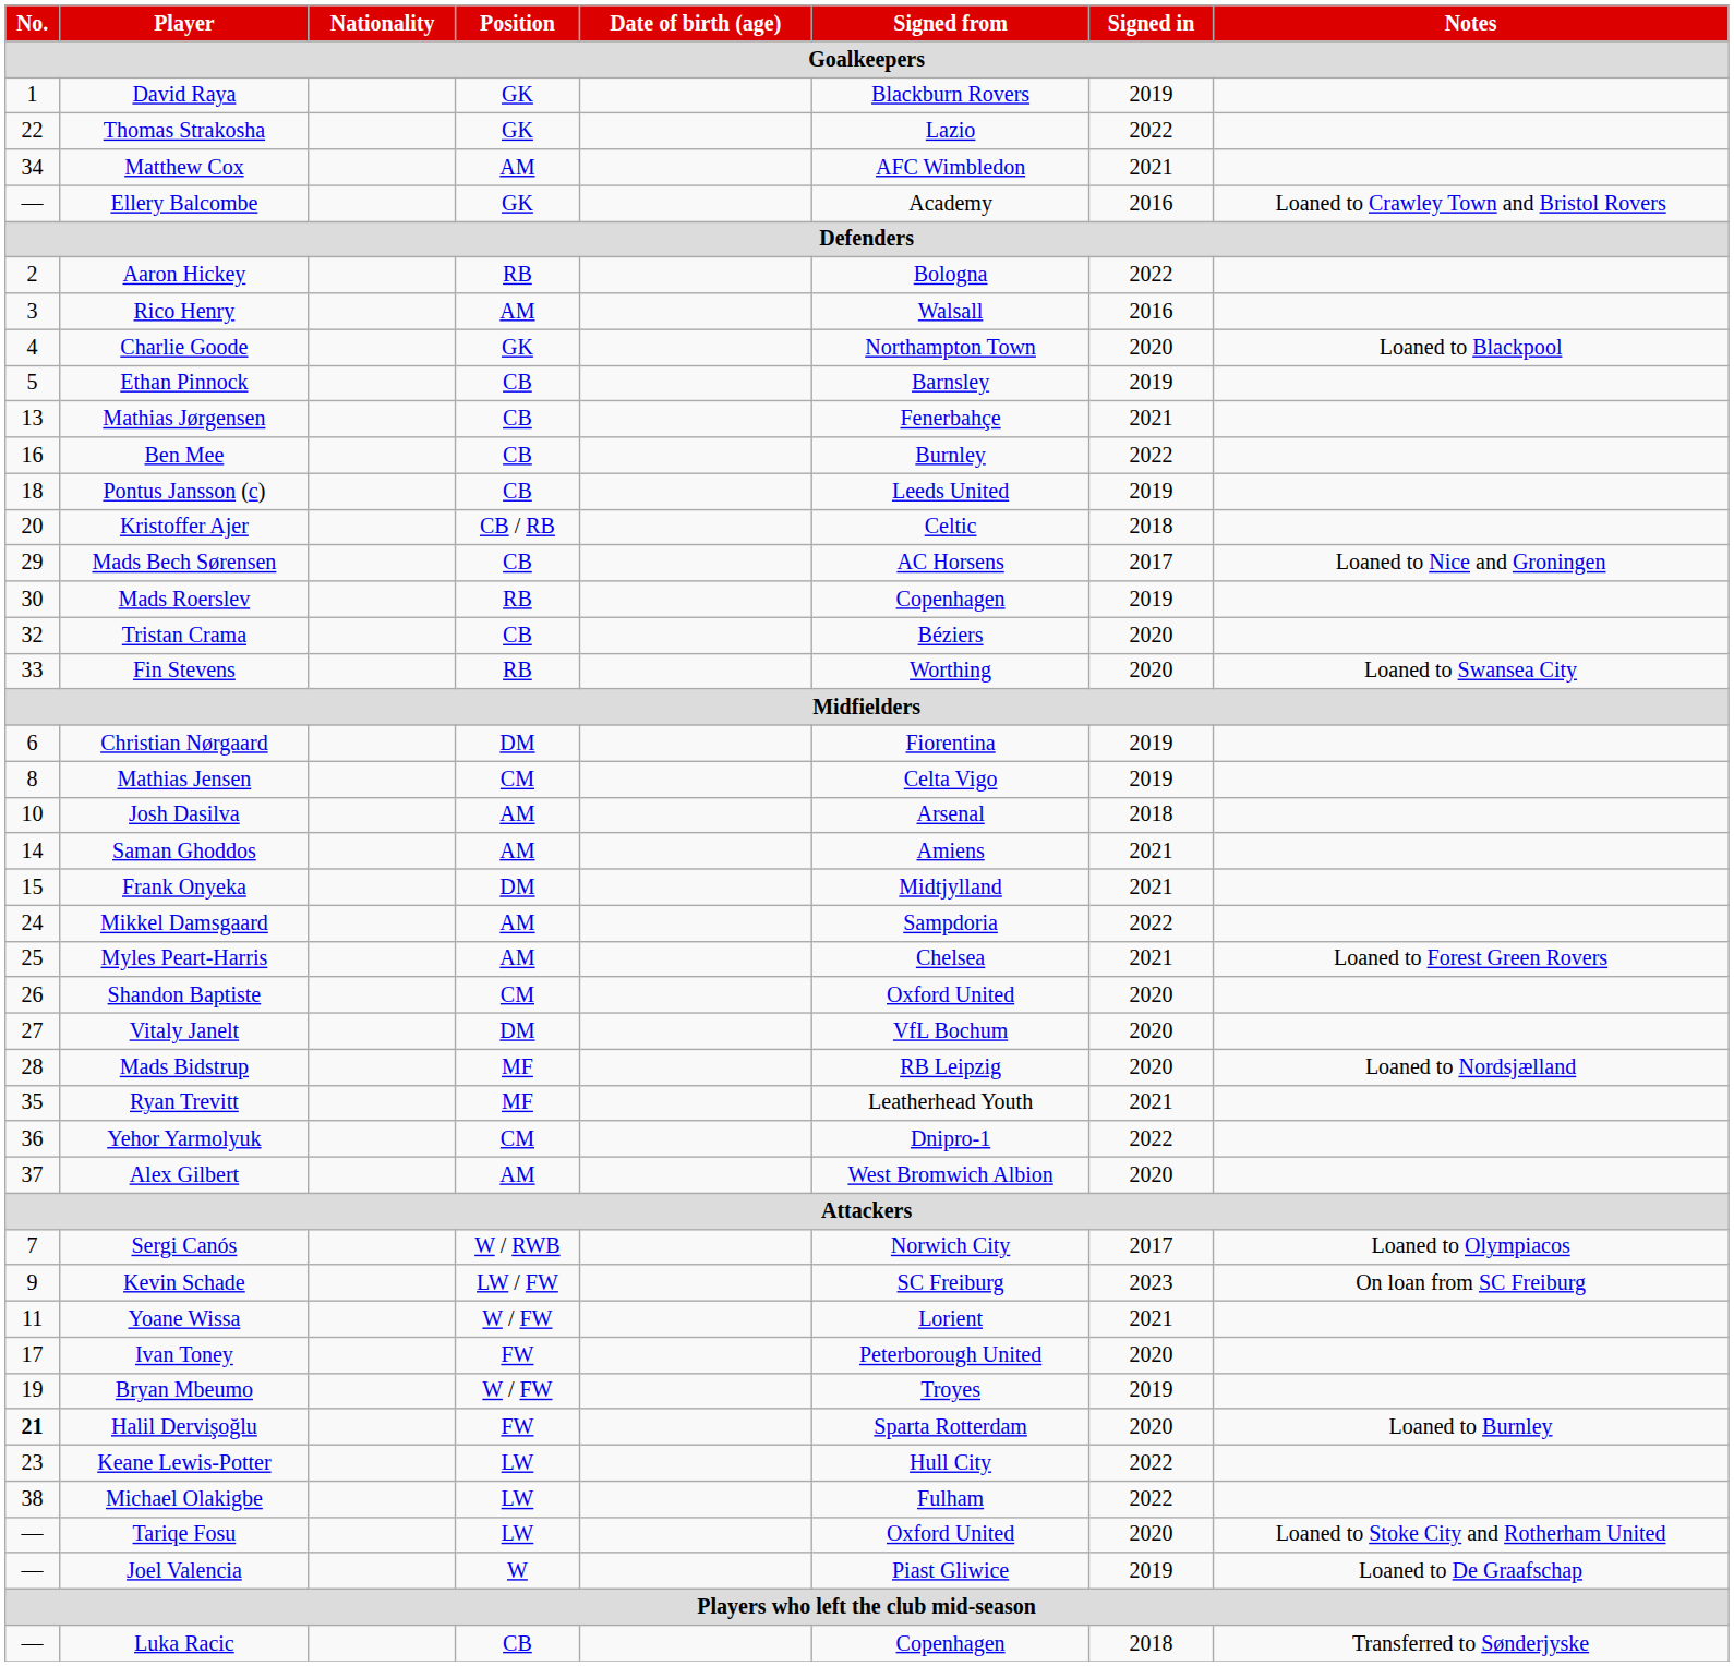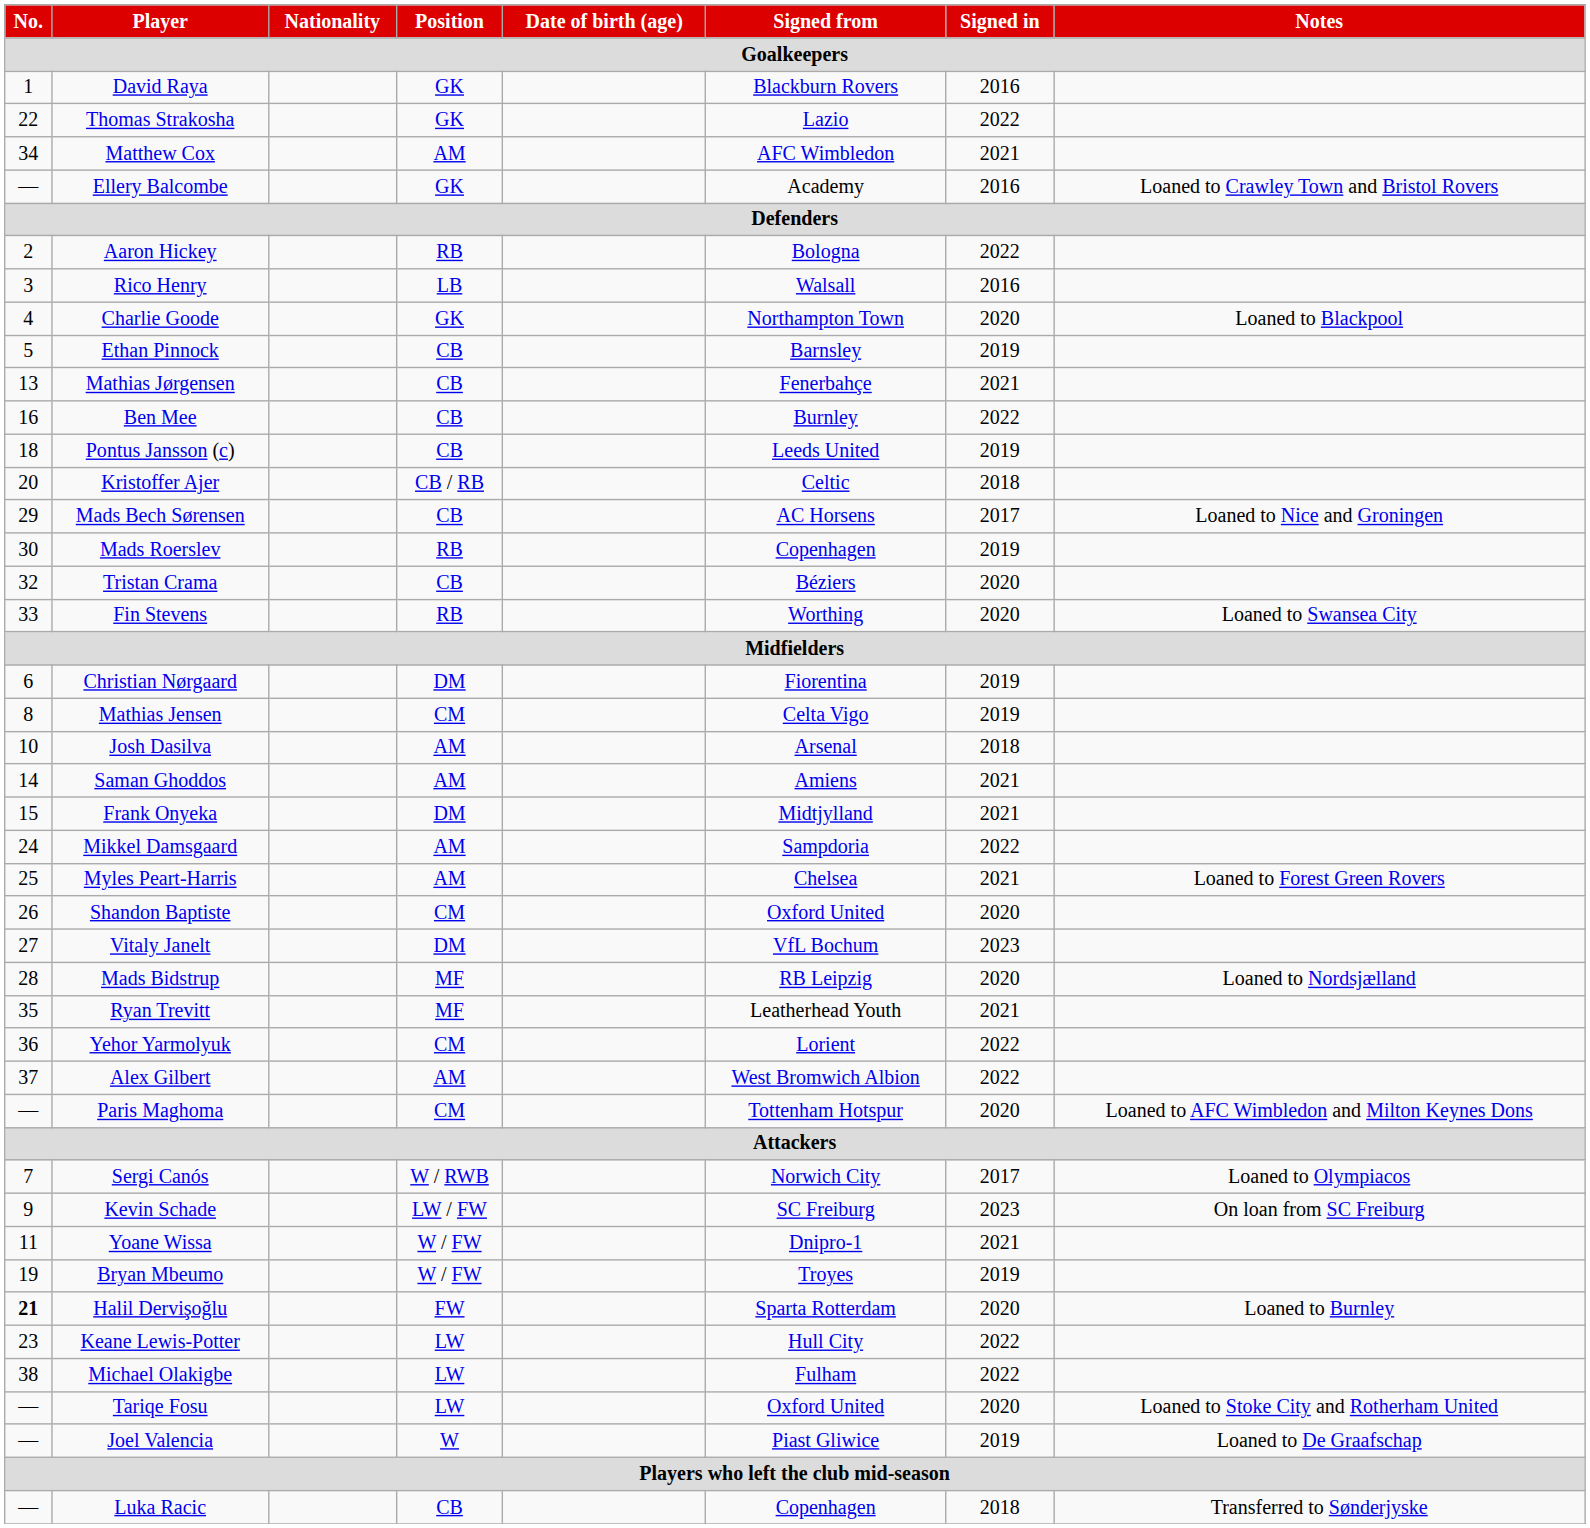 <table class="wikitable" style="text-align:center; font-size:90%; width:90%;">
 <tr>
 <th style="background:#d00; color:white;">No.</th>
 <th style="background:#d00; color:white;">Player</th>
 <th style="background:#d00; color:white;">Nationality</th>
 <th style="background:#d00; color:white;">Position</th>
 <th style="background:#d00; color:white;">Date of birth (age)</th>
 <th style="background:#d00; color:white;">Signed from</th>
 <th style="background:#d00; color:white;">Signed in</th>
 <th style="background:#d00; color:white;">Notes</th>
 </tr>
 <tr>
 <th colspan="8" scope="row" style="background:#dcdcdc;">Goalkeepers</th>
 </tr>
 <tr>
 <td>1</td>
 <td><a href='#'>David Raya</a></td>
 <td></td>
 <td><a href='#'>GK</a></td>
 <td></td>
 <td><a href='#'>Blackburn Rovers</a></td>
-<td>2019</td>
+<td>2016</td>
 <td></td>
 </tr>
 <tr>
 <td>22</td>
 <td><a href='#'>Thomas Strakosha</a></td>
 <td></td>
 <td><a href='#'>GK</a></td>
 <td></td>
 <td><a href='#'>Lazio</a></td>
 <td>2022</td>
 <td></td>
 </tr>
 <tr>
 <td>34</td>
 <td><a href='#'>Matthew Cox</a></td>
 <td></td>
 <td><a href='#'>AM</a></td>
 <td></td>
 <td><a href='#'>AFC Wimbledon</a></td>
 <td>2021</td>
 <td></td>
 </tr>
 <tr>
 <td>—</td>
 <td><a href='#'>Ellery Balcombe</a></td>
 <td></td>
 <td><a href='#'>GK</a></td>
 <td></td>
 <td>Academy</td>
 <td>2016</td>
 <td>Loaned to <a href='#'>Crawley Town</a> and <a href='#'>Bristol Rovers</a></td>
 </tr>
 <tr>
 <th colspan="8" scope="row" style="background:#dcdcdc;">Defenders</th>
 </tr>
 <tr>
 <td>2</td>
 <td><a href='#'>Aaron Hickey</a></td>
 <td></td>
 <td><a href='#'>RB</a></td>
 <td></td>
 <td><a href='#'>Bologna</a></td>
 <td>2022</td>
 <td></td>
 </tr>
 <tr>
 <td>3</td>
 <td><a href='#'>Rico Henry</a></td>
 <td></td>
-<td><a href='#'>AM</a></td>
+<td><a href='#'>LB</a></td>
 <td></td>
 <td><a href='#'>Walsall</a></td>
 <td>2016</td>
 <td></td>
 </tr>
 <tr>
 <td>4</td>
 <td><a href='#'>Charlie Goode</a></td>
 <td></td>
 <td><a href='#'>GK</a></td>
 <td></td>
 <td><a href='#'>Northampton Town</a></td>
 <td>2020</td>
 <td>Loaned to <a href='#'>Blackpool</a></td>
 </tr>
 <tr>
 <td>5</td>
 <td><a href='#'>Ethan Pinnock</a></td>
 <td></td>
 <td><a href='#'>CB</a></td>
 <td></td>
 <td><a href='#'>Barnsley</a></td>
 <td>2019</td>
 <td></td>
 </tr>
 <tr>
 <td>13</td>
 <td><a href='#'>Mathias Jørgensen</a></td>
 <td></td>
 <td><a href='#'>CB</a></td>
 <td></td>
 <td><a href='#'>Fenerbahçe</a></td>
 <td>2021</td>
 <td></td>
 </tr>
 <tr>
 <td>16</td>
 <td><a href='#'>Ben Mee</a></td>
 <td></td>
 <td><a href='#'>CB</a></td>
 <td></td>
 <td><a href='#'>Burnley</a></td>
 <td>2022</td>
 <td></td>
 </tr>
 <tr>
 <td>18</td>
 <td><a href='#'>Pontus Jansson</a> (<a href='#'>c</a>)</td>
 <td></td>
 <td><a href='#'>CB</a></td>
 <td></td>
 <td><a href='#'>Leeds United</a></td>
 <td>2019</td>
 <td></td>
 </tr>
 <tr>
 <td>20</td>
 <td><a href='#'>Kristoffer Ajer</a></td>
 <td></td>
 <td><a href='#'>CB</a> / <a href='#'>RB</a></td>
 <td></td>
 <td><a href='#'>Celtic</a></td>
 <td>2018</td>
 <td></td>
 </tr>
 <tr>
 <td>29</td>
 <td><a href='#'>Mads Bech Sørensen</a></td>
 <td></td>
 <td><a href='#'>CB</a></td>
 <td></td>
 <td><a href='#'>AC Horsens</a></td>
 <td>2017</td>
 <td>Loaned to <a href='#'>Nice</a> and <a href='#'>Groningen</a></td>
 </tr>
 <tr>
 <td>30</td>
 <td><a href='#'>Mads Roerslev</a></td>
 <td></td>
 <td><a href='#'>RB</a></td>
 <td></td>
 <td><a href='#'>Copenhagen</a></td>
 <td>2019</td>
 <td></td>
 </tr>
 <tr>
 <td>32</td>
 <td><a href='#'>Tristan Crama</a></td>
 <td></td>
 <td><a href='#'>CB</a></td>
 <td></td>
 <td><a href='#'>Béziers</a></td>
 <td>2020</td>
 <td></td>
 </tr>
 <tr>
 <td>33</td>
 <td><a href='#'>Fin Stevens</a></td>
 <td></td>
 <td><a href='#'>RB</a></td>
 <td></td>
 <td><a href='#'>Worthing</a></td>
 <td>2020</td>
 <td>Loaned to <a href='#'>Swansea City</a></td>
 </tr>
 <tr>
 <th colspan="8" scope="row" style="background:#dcdcdc;">Midfielders</th>
 </tr>
 <tr>
 <td>6</td>
 <td><a href='#'>Christian Nørgaard</a></td>
 <td></td>
 <td><a href='#'>DM</a></td>
 <td></td>
 <td><a href='#'>Fiorentina</a></td>
 <td>2019</td>
 <td></td>
 </tr>
 <tr>
 <td>8</td>
 <td><a href='#'>Mathias Jensen</a></td>
 <td></td>
 <td><a href='#'>CM</a></td>
 <td></td>
 <td><a href='#'>Celta Vigo</a></td>
 <td>2019</td>
 <td></td>
 </tr>
 <tr>
 <td>10</td>
 <td><a href='#'>Josh Dasilva</a></td>
 <td></td>
 <td><a href='#'>AM</a></td>
 <td></td>
 <td><a href='#'>Arsenal</a></td>
 <td>2018</td>
 <td></td>
 </tr>
 <tr>
 <td>14</td>
 <td><a href='#'>Saman Ghoddos</a></td>
 <td></td>
 <td><a href='#'>AM</a></td>
 <td></td>
 <td><a href='#'>Amiens</a></td>
 <td>2021</td>
 <td></td>
 </tr>
 <tr>
 <td>15</td>
 <td><a href='#'>Frank Onyeka</a></td>
 <td></td>
 <td><a href='#'>DM</a></td>
 <td></td>
 <td><a href='#'>Midtjylland</a></td>
 <td>2021</td>
 <td></td>
 </tr>
 <tr>
 <td>24</td>
 <td><a href='#'>Mikkel Damsgaard</a></td>
 <td></td>
 <td><a href='#'>AM</a></td>
 <td></td>
 <td><a href='#'>Sampdoria</a></td>
 <td>2022</td>
 <td></td>
 </tr>
 <tr>
 <td>25</td>
 <td><a href='#'>Myles Peart-Harris</a></td>
 <td></td>
 <td><a href='#'>AM</a></td>
 <td></td>
 <td><a href='#'>Chelsea</a></td>
 <td>2021</td>
 <td>Loaned to <a href='#'>Forest Green Rovers</a></td>
 </tr>
 <tr>
 <td>26</td>
 <td><a href='#'>Shandon Baptiste</a></td>
 <td></td>
 <td><a href='#'>CM</a></td>
 <td></td>
 <td><a href='#'>Oxford United</a></td>
 <td>2020</td>
 <td></td>
 </tr>
 <tr>
 <td>27</td>
 <td><a href='#'>Vitaly Janelt</a></td>
 <td></td>
 <td><a href='#'>DM</a></td>
 <td></td>
 <td><a href='#'>VfL Bochum</a></td>
-<td>2020</td>
+<td>2023</td>
 <td></td>
 </tr>
 <tr>
 <td>28</td>
 <td><a href='#'>Mads Bidstrup</a></td>
 <td></td>
 <td><a href='#'>MF</a></td>
 <td></td>
 <td><a href='#'>RB Leipzig</a></td>
 <td>2020</td>
 <td>Loaned to <a href='#'>Nordsjælland</a></td>
 </tr>
 <tr>
 <td>35</td>
 <td><a href='#'>Ryan Trevitt</a></td>
 <td></td>
 <td><a href='#'>MF</a></td>
 <td></td>
 <td>Leatherhead Youth</td>
 <td>2021</td>
 <td></td>
 </tr>
 <tr>
 <td>36</td>
 <td><a href='#'>Yehor Yarmolyuk</a></td>
 <td></td>
 <td><a href='#'>CM</a></td>
 <td></td>
-<td><a href='#'>Dnipro-1</a></td>
+<td><a href='#'>Lorient</a></td>
 <td>2022</td>
 <td></td>
 </tr>
 <tr>
 <td>37</td>
 <td><a href='#'>Alex Gilbert</a></td>
 <td></td>
 <td><a href='#'>AM</a></td>
 <td></td>
 <td><a href='#'>West Bromwich Albion</a></td>
+<td>2022</td>
+<td></td>
+</tr>
+<tr>
+<td>―</td>
+<td><a href='#'>Paris Maghoma</a></td>
+<td></td>
+<td><a href='#'>CM</a></td>
+<td></td>
+<td><a href='#'>Tottenham Hotspur</a></td>
 <td>2020</td>
-<td></td>
+<td>Loaned to <a href='#'>AFC Wimbledon</a> and <a href='#'>Milton Keynes Dons</a></td>
 </tr>
 <tr>
 <th colspan="8" scope="row" style="background:#dcdcdc;">Attackers</th>
 </tr>
 <tr>
 <td>7</td>
 <td><a href='#'>Sergi Canós</a></td>
 <td></td>
 <td><a href='#'>W</a> / <a href='#'>RWB</a></td>
 <td></td>
 <td><a href='#'>Norwich City</a></td>
 <td>2017</td>
 <td>Loaned to <a href='#'>Olympiacos</a></td>
 </tr>
 <tr>
 <td>9</td>
 <td><a href='#'>Kevin Schade</a></td>
 <td></td>
 <td><a href='#'>LW</a> / <a href='#'>FW</a></td>
 <td></td>
 <td><a href='#'>SC Freiburg</a></td>
 <td>2023</td>
 <td>On loan from <a href='#'>SC Freiburg</a></td>
 </tr>
 <tr>
 <td>11</td>
 <td><a href='#'>Yoane Wissa</a></td>
 <td></td>
 <td><a href='#'>W</a> / <a href='#'>FW</a></td>
 <td></td>
-<td><a href='#'>Lorient</a></td>
+<td><a href='#'>Dnipro-1</a></td>
 <td>2021</td>
-<td></td>
-</tr>
-<tr>
-<td>17</td>
-<td><a href='#'>Ivan Toney</a></td>
-<td></td>
-<td><a href='#'>FW</a></td>
-<td></td>
-<td><a href='#'>Peterborough United</a></td>
-<td>2020</td>
 <td></td>
 </tr>
 <tr>
 <td>19</td>
 <td><a href='#'>Bryan Mbeumo</a></td>
 <td></td>
 <td><a href='#'>W</a> / <a href='#'>FW</a></td>
 <td></td>
 <td><a href='#'>Troyes</a></td>
 <td>2019</td>
 <td></td>
 </tr>
 <tr>
 <td><strong>21</strong></td>
 <td><a href='#'>Halil Dervişoğlu</a></td>
 <td></td>
 <td><a href='#'>FW</a></td>
 <td></td>
 <td><a href='#'>Sparta Rotterdam</a></td>
 <td>2020</td>
 <td>Loaned to <a href='#'>Burnley</a></td>
 </tr>
 <tr>
 <td>23</td>
 <td><a href='#'>Keane Lewis-Potter</a></td>
 <td></td>
 <td><a href='#'>LW</a></td>
 <td></td>
 <td><a href='#'>Hull City</a></td>
 <td>2022</td>
 <td></td>
 </tr>
 <tr>
 <td>38</td>
 <td><a href='#'>Michael Olakigbe</a></td>
 <td></td>
 <td><a href='#'>LW</a></td>
 <td></td>
 <td><a href='#'>Fulham</a></td>
 <td>2022</td>
 <td></td>
 </tr>
 <tr>
 <td>―</td>
 <td><a href='#'>Tariqe Fosu</a></td>
 <td></td>
 <td><a href='#'>LW</a></td>
 <td></td>
 <td><a href='#'>Oxford United</a></td>
 <td>2020</td>
 <td>Loaned to <a href='#'>Stoke City</a> and <a href='#'>Rotherham United</a></td>
 </tr>
 <tr>
 <td>―</td>
 <td><a href='#'>Joel Valencia</a></td>
 <td></td>
 <td><a href='#'>W</a></td>
 <td></td>
 <td><a href='#'>Piast Gliwice</a></td>
 <td>2019</td>
 <td>Loaned to <a href='#'>De Graafschap</a></td>
 </tr>
 <tr>
 <th colspan="8" scope="row" style="background:#dcdcdc;">Players who left the club mid-season</th>
 </tr>
 <tr>
 <td>―</td>
 <td><a href='#'>Luka Racic</a></td>
 <td></td>
 <td><a href='#'>CB</a></td>
 <td></td>
 <td><a href='#'>Copenhagen</a></td>
 <td>2018</td>
 <td>Transferred to <a href='#'>Sønderjyske</a></td>
 </tr>
 </table>
